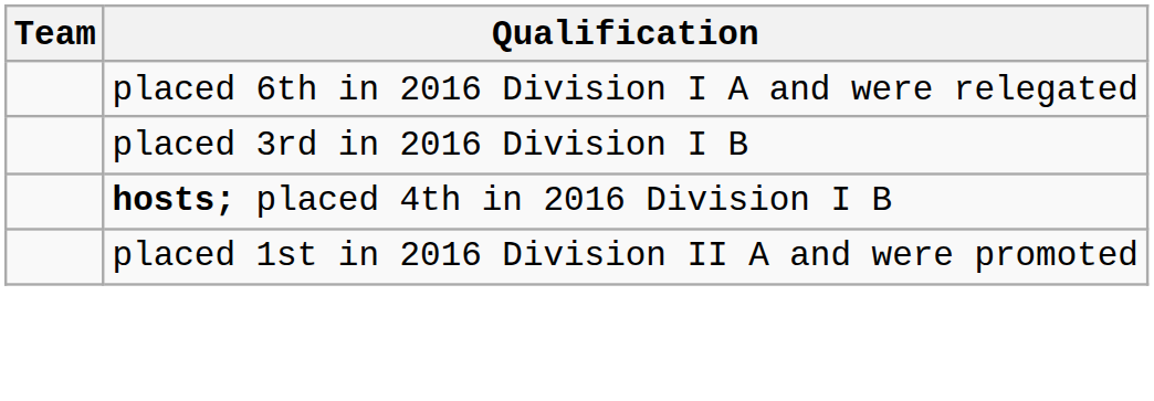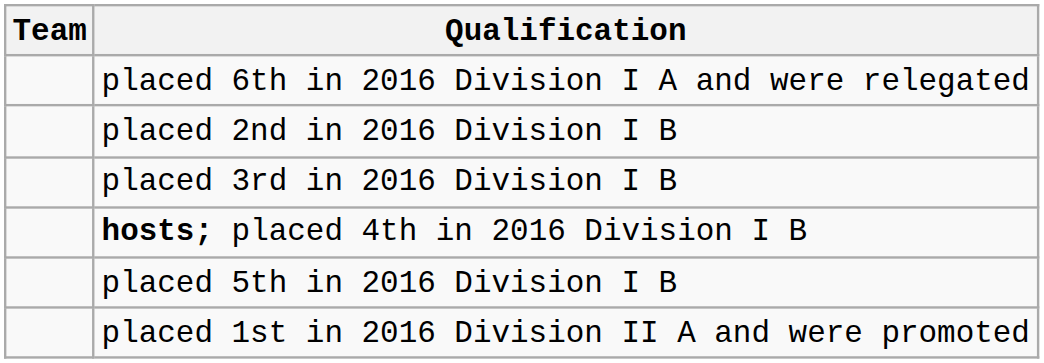 <table class="wikitable">
 <tr>
 <th>Team</th>
 <th>Qualification</th>
 </tr>
 <tr>
 <td></td>
 <td>placed 6th in 2016 Division I A and were relegated</td>
 </tr>
 <tr>
 <td></td>
+<td>placed 2nd in 2016 Division I B</td>
+</tr>
+<tr>
+<td></td>
 <td>placed 3rd in 2016 Division I B</td>
 </tr>
 <tr>
 <td></td>
 <td><strong>hosts;</strong> placed 4th in 2016 Division I B</td>
 </tr>
 <tr>
 <td></td>
+<td>placed 5th in 2016 Division I B</td>
+</tr>
+<tr>
+<td></td>
 <td>placed 1st in 2016 Division II A and were promoted</td>
 </tr>
 </table>
